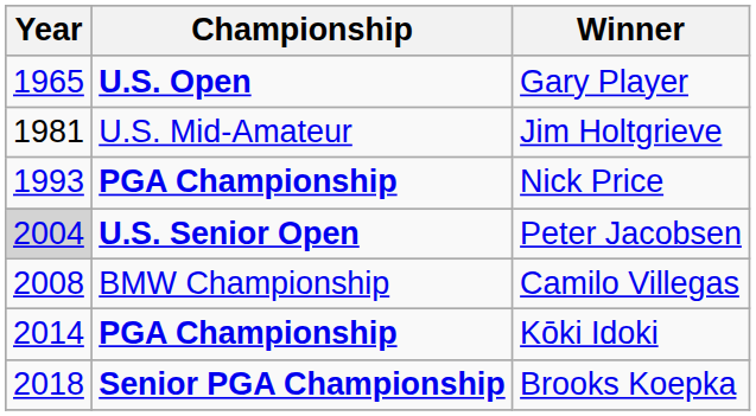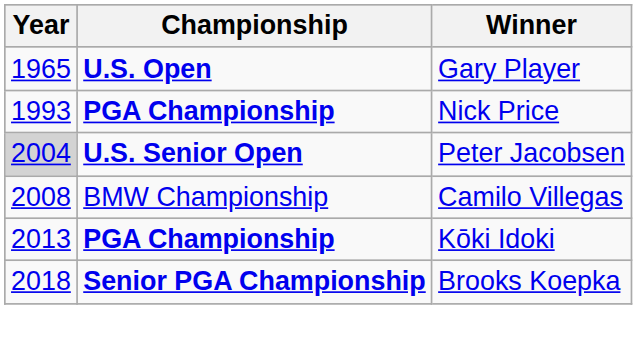 <table class="sortable wikitable">
 <tr>
 <th>Year</th>
 <th>Championship</th>
 <th>Winner</th>
 </tr>
 <tr>
 <td align=center><a href='#'>1965</a></td>
 <td><strong><a href='#'>U.S. Open</a></strong></td>
 <td> <a href='#'>Gary Player</a></td>
-</tr>
-<tr>
-<td align=center>1981</td>
-<td><a href='#'>U.S. Mid-Amateur</a></td>
-<td> <a href='#'>Jim Holtgrieve</a></td>
 </tr>
 <tr>
 <td align=center><a href='#'>1993</a></td>
 <td><strong><a href='#'>PGA Championship</a></strong></td>
 <td> <a href='#'>Nick Price</a></td>
 </tr>
 <tr>
 <td align=center style="background: lightgrey;"><a href='#'>2004</a></td>
 <td><strong><a href='#'>U.S. Senior Open</a></strong></td>
 <td> <a href='#'>Peter Jacobsen</a></td>
 </tr>
 <tr>
 <td align=center><a href='#'>2008</a></td>
 <td><a href='#'>BMW Championship</a></td>
 <td> <a href='#'>Camilo Villegas</a></td>
 </tr>
 <tr>
-<td align=center><a href='#'>2014</a></td>
+<td align=center><a href='#'>2013</a></td>
 <td><strong><a href='#'>PGA Championship</a></strong></td>
 <td> <a href='#'>Kōki Idoki</a></td>
 </tr>
 <tr>
 <td align=center><a href='#'>2018</a></td>
 <td><strong><a href='#'>Senior PGA Championship</a></strong></td>
 <td> <a href='#'>Brooks Koepka</a></td>
 </tr>
 </table>
